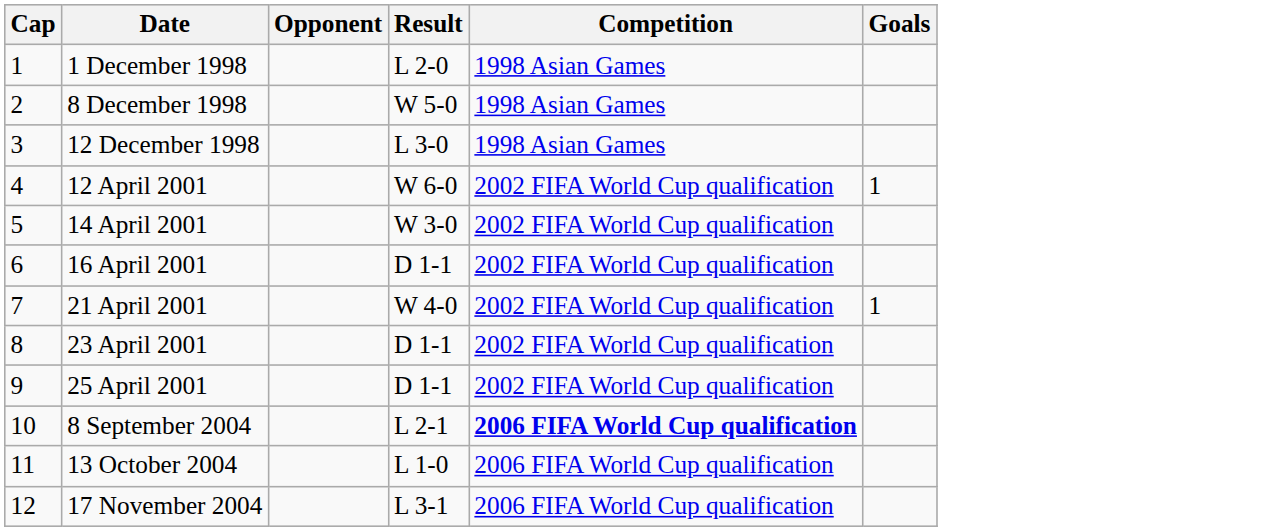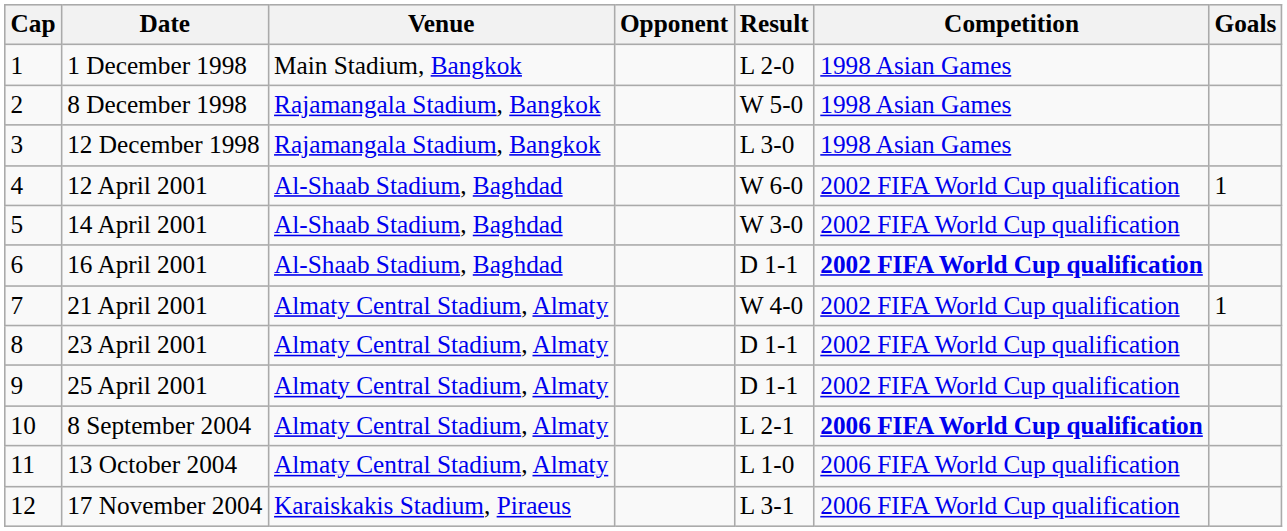 <table class="wikitable">
 <tr>
 <th>Cap</th>
 <th>Date</th>
+<th>Venue</th>
 <th>Opponent</th>
 <th>Result</th>
 <th>Competition</th>
 <th>Goals</th>
 </tr>
 <tr>
 <td>1</td>
 <td>1 December 1998</td>
+<td>Main Stadium, <a href='#'>Bangkok</a></td>
 <td></td>
 <td>L 2-0</td>
 <td><a href='#'>1998 Asian Games</a></td>
 <td></td>
 </tr>
 <tr>
 <td>2</td>
 <td>8 December 1998</td>
+<td><a href='#'>Rajamangala Stadium</a>, <a href='#'>Bangkok</a></td>
 <td></td>
 <td>W 5-0</td>
 <td><a href='#'>1998 Asian Games</a></td>
 <td></td>
 </tr>
 <tr>
 <td>3</td>
 <td>12 December 1998</td>
+<td><a href='#'>Rajamangala Stadium</a>, <a href='#'>Bangkok</a></td>
 <td></td>
 <td>L 3-0</td>
 <td><a href='#'>1998 Asian Games</a></td>
 <td></td>
 </tr>
 <tr>
 <td>4</td>
 <td>12 April 2001</td>
+<td><a href='#'>Al-Shaab Stadium</a>, <a href='#'>Baghdad</a></td>
 <td></td>
 <td>W 6-0</td>
 <td><a href='#'>2002 FIFA World Cup qualification</a></td>
 <td>1 </td>
 </tr>
 <tr>
 <td>5</td>
 <td>14 April 2001</td>
+<td><a href='#'>Al-Shaab Stadium</a>, <a href='#'>Baghdad</a></td>
 <td></td>
 <td>W 3-0</td>
 <td><a href='#'>2002 FIFA World Cup qualification</a></td>
 <td></td>
 </tr>
 <tr>
 <td>6</td>
 <td>16 April 2001</td>
+<td><a href='#'>Al-Shaab Stadium</a>, <a href='#'>Baghdad</a></td>
 <td></td>
 <td>D 1-1</td>
-<td><a href='#'>2002 FIFA World Cup qualification</a></td>
+<td><strong><a href='#'>2002 FIFA World Cup qualification</a></strong></td>
 <td></td>
 </tr>
 <tr>
 <td>7</td>
 <td>21 April 2001</td>
+<td><a href='#'>Almaty Central Stadium</a>, <a href='#'>Almaty</a></td>
 <td></td>
 <td>W 4-0</td>
 <td><a href='#'>2002 FIFA World Cup qualification</a></td>
 <td>1 </td>
 </tr>
 <tr>
 <td>8</td>
 <td>23 April 2001</td>
+<td><a href='#'>Almaty Central Stadium</a>, <a href='#'>Almaty</a></td>
 <td></td>
 <td>D 1-1</td>
 <td><a href='#'>2002 FIFA World Cup qualification</a></td>
 <td></td>
 </tr>
 <tr>
 <td>9</td>
 <td>25 April 2001</td>
+<td><a href='#'>Almaty Central Stadium</a>, <a href='#'>Almaty</a></td>
 <td></td>
 <td>D 1-1</td>
 <td><a href='#'>2002 FIFA World Cup qualification</a></td>
 <td></td>
 </tr>
 <tr>
 <td>10</td>
 <td>8 September 2004</td>
+<td><a href='#'>Almaty Central Stadium</a>, <a href='#'>Almaty</a></td>
 <td></td>
 <td>L 2-1</td>
 <td><strong><a href='#'>2006 FIFA World Cup qualification</a></strong></td>
 <td></td>
 </tr>
 <tr>
 <td>11</td>
 <td>13 October 2004</td>
+<td><a href='#'>Almaty Central Stadium</a>, <a href='#'>Almaty</a></td>
 <td></td>
 <td>L 1-0</td>
 <td><a href='#'>2006 FIFA World Cup qualification</a></td>
 <td></td>
 </tr>
 <tr>
 <td>12</td>
 <td>17 November 2004</td>
+<td><a href='#'>Karaiskakis Stadium</a>, <a href='#'>Piraeus</a></td>
 <td></td>
 <td>L 3-1</td>
 <td><a href='#'>2006 FIFA World Cup qualification</a></td>
 <td></td>
 </tr>
 </table>
